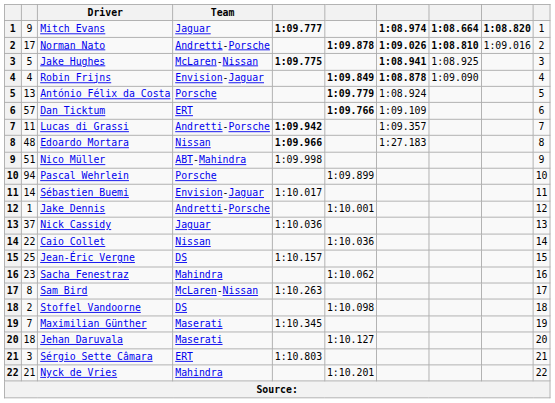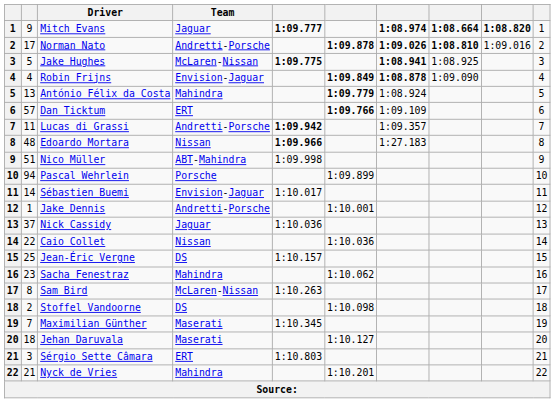 <table class="wikitable sortable" style="font-size: 85%">
 <tr>
 <th scope="col"></th>
 <th scope="col"></th>
 <th scope="col">Driver</th>
 <th scope="col">Team</th>
 <th scope="col"></th>
 <th scope="col"></th>
 <th scope="col"></th>
 <th scope="col"></th>
 <th scope="col"></th>
 <th scope="col"></th>
 </tr>
 <tr>
 <th scope="row">1</th>
 <td align="center">9</td>
 <td data-sort-value=""> <a href='#'>Mitch Evans</a></td>
 <td><a href='#'>Jaguar</a></td>
 <td><strong>1:09.777</strong></td>
 <td></td>
 <td><strong>1:08.974</strong></td>
 <td><strong>1:08.664</strong></td>
 <td><strong>1:08.820</strong></td>
 <td align="center">1</td>
 </tr>
 <tr>
 <th scope="row">2</th>
 <td align="center">17</td>
 <td data-sort-value=""> <a href='#'>Norman Nato</a></td>
 <td><a href='#'>Andretti</a>-<a href='#'>Porsche</a></td>
 <td></td>
 <td><strong>1:09.878</strong></td>
 <td><strong>1:09.026</strong></td>
 <td><strong>1:08.810</strong></td>
 <td>1:09.016</td>
 <td align="center">2</td>
 </tr>
 <tr>
 <th scope="row">3</th>
 <td align="center">5</td>
 <td data-sort-value=""> <a href='#'>Jake Hughes</a></td>
 <td><a href='#'>McLaren</a>-<a href='#'>Nissan</a></td>
 <td><strong>1:09.775</strong></td>
 <td></td>
 <td><strong>1:08.941</strong></td>
 <td>1:08.925</td>
 <td></td>
 <td align="center">3</td>
 </tr>
 <tr>
 <th scope="row">4</th>
 <td align="center">4</td>
 <td data-sort-value=""> <a href='#'>Robin Frijns</a></td>
 <td><a href='#'>Envision</a>-<a href='#'>Jaguar</a></td>
 <td></td>
 <td><strong>1:09.849</strong></td>
 <td><strong>1:08.878</strong></td>
 <td>1:09.090</td>
 <td></td>
 <td align="center">4</td>
 </tr>
 <tr>
 <th scope="row">5</th>
 <td align="center">13</td>
 <td data-sort-value=""> <a href='#'>António Félix da Costa</a></td>
-<td><a href='#'>Porsche</a></td>
+<td><a href='#'>Mahindra</a></td>
 <td></td>
 <td><strong>1:09.779</strong></td>
 <td>1:08.924</td>
 <td></td>
 <td></td>
 <td align="center">5</td>
 </tr>
 <tr>
 <th scope="row">6</th>
 <td align="center">57</td>
 <td data-sort-value=""> <a href='#'>Dan Ticktum</a></td>
 <td><a href='#'>ERT</a></td>
 <td></td>
 <td><strong>1:09.766</strong></td>
 <td>1:09.109</td>
 <td></td>
 <td></td>
 <td align="center">6</td>
 </tr>
 <tr>
 <th scope="row">7</th>
 <td align="center">11</td>
 <td data-sort-value=""> <a href='#'>Lucas di Grassi</a></td>
 <td><a href='#'>Andretti</a>-<a href='#'>Porsche</a></td>
 <td><strong>1:09.942</strong></td>
 <td></td>
 <td>1:09.357</td>
 <td></td>
 <td></td>
 <td align="center">7</td>
 </tr>
 <tr>
 <th scope="row">8</th>
 <td align="center">48</td>
 <td data-sort-value=""> <a href='#'>Edoardo Mortara</a></td>
 <td><a href='#'>Nissan</a></td>
 <td><strong>1:09.966</strong></td>
 <td></td>
 <td>1:27.183</td>
 <td></td>
 <td></td>
 <td align="center">8</td>
 </tr>
 <tr>
 <th scope="row">9</th>
 <td align="center">51</td>
 <td data-sort-value=""> <a href='#'>Nico Müller</a></td>
 <td><a href='#'>ABT</a>-<a href='#'>Mahindra</a></td>
 <td>1:09.998</td>
 <td></td>
 <td></td>
 <td></td>
 <td></td>
 <td align="center">9</td>
 </tr>
 <tr>
 <th scope="row">10</th>
 <td align="center">94</td>
 <td data-sort-value=""> <a href='#'>Pascal Wehrlein</a></td>
 <td><a href='#'>Porsche</a></td>
 <td></td>
 <td>1:09.899</td>
 <td></td>
 <td></td>
 <td></td>
 <td align="center">10</td>
 </tr>
 <tr>
 <th scope="row">11</th>
 <td align="center">14</td>
 <td data-sort-value=""> <a href='#'>Sébastien Buemi</a></td>
 <td><a href='#'>Envision</a>-<a href='#'>Jaguar</a></td>
 <td>1:10.017</td>
 <td></td>
 <td></td>
 <td></td>
 <td></td>
 <td align="center">11</td>
 </tr>
 <tr>
 <th scope="row">12</th>
 <td align="center">1</td>
 <td data-sort-value=""> <a href='#'>Jake Dennis</a></td>
 <td><a href='#'>Andretti</a>-<a href='#'>Porsche</a></td>
 <td></td>
 <td>1:10.001</td>
 <td></td>
 <td></td>
 <td></td>
 <td align="center">12</td>
 </tr>
 <tr>
 <th scope="row">13</th>
 <td align="center">37</td>
 <td data-sort-value=""> <a href='#'>Nick Cassidy</a></td>
 <td><a href='#'>Jaguar</a></td>
 <td>1:10.036</td>
 <td></td>
 <td></td>
 <td></td>
 <td></td>
 <td align="center">13</td>
 </tr>
 <tr>
 <th scope="row">14</th>
 <td align="center">22</td>
 <td data-sort-value=""> <a href='#'>Caio Collet</a></td>
 <td><a href='#'>Nissan</a></td>
 <td></td>
 <td>1:10.036</td>
 <td></td>
 <td></td>
 <td></td>
 <td align="center">14</td>
 </tr>
 <tr>
 <th scope="row">15</th>
 <td align="center">25</td>
 <td data-sort-value=""> <a href='#'>Jean-Éric Vergne</a></td>
 <td><a href='#'>DS</a></td>
 <td>1:10.157</td>
 <td></td>
 <td></td>
 <td></td>
 <td></td>
 <td align="center">15</td>
 </tr>
 <tr>
 <th scope="row">16</th>
 <td align="center">23</td>
 <td data-sort-value=""> <a href='#'>Sacha Fenestraz</a></td>
 <td><a href='#'>Mahindra</a></td>
 <td></td>
 <td>1:10.062</td>
 <td></td>
 <td></td>
 <td></td>
 <td align="center">16</td>
 </tr>
 <tr>
 <th scope="row">17</th>
 <td align="center">8</td>
 <td data-sort-value=""> <a href='#'>Sam Bird</a></td>
 <td><a href='#'>McLaren</a>-<a href='#'>Nissan</a></td>
 <td>1:10.263</td>
 <td></td>
 <td></td>
 <td></td>
 <td></td>
 <td align="center">17</td>
 </tr>
 <tr>
 <th scope="row">18</th>
 <td align="center">2</td>
 <td data-sort-value=""> <a href='#'>Stoffel Vandoorne</a></td>
 <td><a href='#'>DS</a></td>
 <td></td>
 <td>1:10.098</td>
 <td></td>
 <td></td>
 <td></td>
 <td align="center">18</td>
 </tr>
 <tr>
 <th scope="row">19</th>
 <td align="center">7</td>
 <td data-sort-value=""> <a href='#'>Maximilian Günther</a></td>
 <td><a href='#'>Maserati</a></td>
 <td>1:10.345</td>
 <td></td>
 <td></td>
 <td></td>
 <td></td>
 <td align="center">19</td>
 </tr>
 <tr>
 <th scope="row">20</th>
 <td align="center">18</td>
 <td data-sort-value=""> <a href='#'>Jehan Daruvala</a></td>
 <td><a href='#'>Maserati</a></td>
 <td></td>
 <td>1:10.127</td>
 <td></td>
 <td></td>
 <td></td>
 <td align="center">20</td>
 </tr>
 <tr>
 <th scope="row">21</th>
 <td align="center">3</td>
 <td data-sort-value=""> <a href='#'>Sérgio Sette Câmara</a></td>
 <td><a href='#'>ERT</a></td>
 <td>1:10.803</td>
 <td></td>
 <td></td>
 <td></td>
 <td></td>
 <td align="center">21</td>
 </tr>
 <tr>
 <th scope="row">22</th>
 <td align="center">21</td>
 <td data-sort-value=""> <a href='#'>Nyck de Vries</a></td>
 <td><a href='#'>Mahindra</a></td>
 <td></td>
 <td>1:10.201</td>
 <td></td>
 <td></td>
 <td></td>
 <td align="center">22</td>
 </tr>
 <tr>
 <th colspan="10">Source:</th>
 </tr>
 </table>
